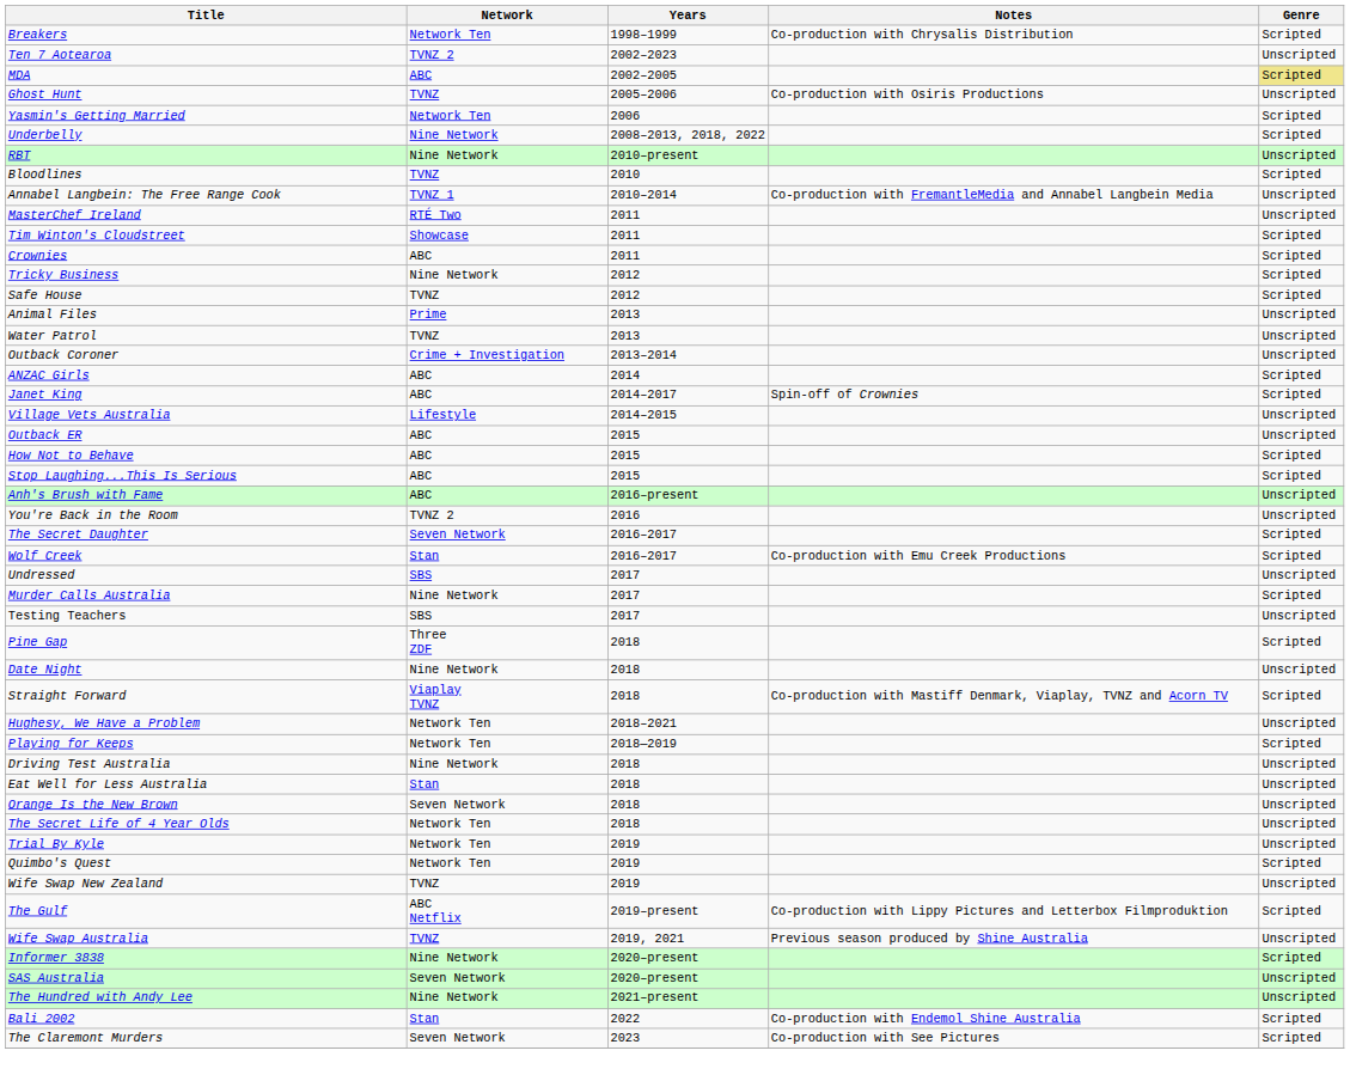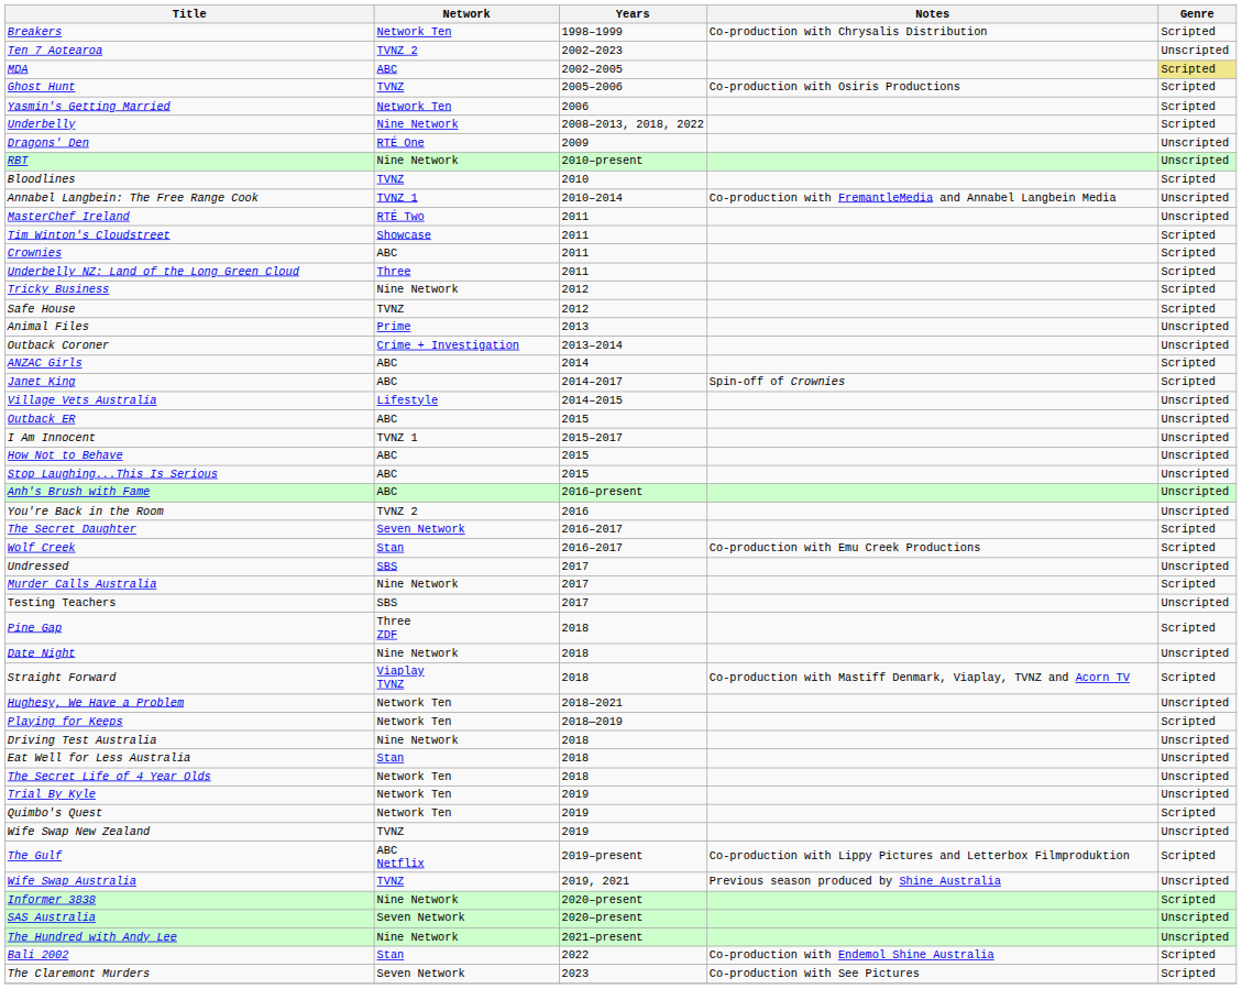 <table class="wikitable sortable">
 <tr>
 <th style="width:30%;">Title</th>
 <th style="width:15%;">Network</th>
 <th style="width:12%;">Years</th>
 <th>Notes</th>
 <th>Genre</th>
 </tr>
 <tr>
 <td><em><a href='#'>Breakers</a></em></td>
 <td><a href='#'>Network Ten</a></td>
 <td>1998–1999</td>
 <td>Co-production with Chrysalis Distribution</td>
 <td>Scripted</td>
 </tr>
 <tr>
 <td><em><a href='#'>Ten 7 Aotearoa</a></em></td>
 <td><a href='#'>TVNZ 2</a></td>
 <td>2002–2023</td>
 <td></td>
 <td>Unscripted</td>
 </tr>
 <tr>
 <td><em><a href='#'>MDA</a></em></td>
 <td><a href='#'>ABC</a></td>
 <td>2002–2005</td>
 <td></td>
 <td style="background: khaki;">Scripted</td>
 </tr>
 <tr>
 <td><em><a href='#'>Ghost Hunt</a></em></td>
 <td><a href='#'>TVNZ</a></td>
 <td>2005–2006</td>
 <td>Co-production with Osiris Productions</td>
-<td>Unscripted</td>
+<td>Scripted</td>
 </tr>
 <tr>
 <td><em><a href='#'>Yasmin's Getting Married</a></em></td>
 <td><a href='#'>Network Ten</a></td>
 <td>2006</td>
 <td></td>
 <td>Scripted</td>
 </tr>
 <tr>
 <td><em><a href='#'>Underbelly</a></em></td>
 <td><a href='#'>Nine Network</a></td>
 <td>2008–2013, 2018, 2022</td>
 <td></td>
 <td>Scripted</td>
+</tr>
+<tr>
+<td><em><a href='#'>Dragons' Den</a></em></td>
+<td><a href='#'>RTÉ One</a></td>
+<td>2009</td>
+<td></td>
+<td>Unscripted</td>
 </tr>
 <tr style="background: #CCFFCC;">
 <td><em><a href='#'>RBT</a></em></td>
 <td>Nine Network</td>
 <td>2010–present</td>
 <td></td>
 <td>Unscripted</td>
 </tr>
 <tr>
 <td><em>Bloodlines</em></td>
 <td><a href='#'>TVNZ</a></td>
 <td>2010</td>
 <td></td>
 <td>Scripted</td>
 </tr>
 <tr>
 <td><em>Annabel Langbein: The Free Range Cook</em></td>
 <td><a href='#'>TVNZ 1</a></td>
 <td>2010–2014</td>
 <td>Co-production with <a href='#'>FremantleMedia</a> and Annabel Langbein Media</td>
 <td>Unscripted</td>
 </tr>
 <tr>
 <td><em><a href='#'>MasterChef Ireland</a></em></td>
 <td><a href='#'>RTÉ Two</a></td>
 <td>2011</td>
 <td></td>
 <td>Unscripted</td>
 </tr>
 <tr>
 <td><em><a href='#'>Tim Winton's Cloudstreet</a></em></td>
 <td><a href='#'>Showcase</a></td>
 <td>2011</td>
 <td></td>
 <td>Scripted</td>
 </tr>
 <tr>
 <td><em><a href='#'>Crownies</a></em></td>
 <td>ABC</td>
 <td>2011</td>
 <td></td>
 <td>Scripted</td>
 </tr>
 <tr>
+<td><em><a href='#'>Underbelly NZ: Land of the Long Green Cloud</a></em></td>
+<td><a href='#'>Three</a></td>
+<td>2011</td>
+<td></td>
+<td>Scripted</td>
+</tr>
+<tr>
 <td><em><a href='#'>Tricky Business</a></em></td>
 <td>Nine Network</td>
 <td>2012</td>
 <td></td>
 <td>Scripted</td>
 </tr>
 <tr>
 <td><em>Safe House</em></td>
 <td>TVNZ</td>
 <td>2012</td>
 <td></td>
 <td>Scripted</td>
 </tr>
 <tr>
 <td><em>Animal Files</em></td>
 <td><a href='#'>Prime</a></td>
-<td>2013</td>
-<td></td>
-<td>Unscripted</td>
-</tr>
-<tr>
-<td><em>Water Patrol</em></td>
-<td>TVNZ</td>
 <td>2013</td>
 <td></td>
 <td>Unscripted</td>
 </tr>
 <tr>
 <td><em>Outback Coroner</em></td>
 <td><a href='#'>Crime + Investigation</a></td>
 <td>2013–2014</td>
 <td></td>
 <td>Unscripted</td>
 </tr>
 <tr>
 <td><em><a href='#'>ANZAC Girls</a></em></td>
 <td>ABC</td>
 <td>2014</td>
 <td></td>
 <td>Scripted</td>
 </tr>
 <tr>
 <td><em><a href='#'>Janet King</a></em></td>
 <td>ABC</td>
 <td>2014–2017</td>
 <td>Spin-off of <em>Crownies</em></td>
 <td>Scripted</td>
 </tr>
 <tr>
 <td><em><a href='#'>Village Vets Australia</a></em></td>
 <td><a href='#'>Lifestyle</a></td>
 <td>2014–2015</td>
 <td></td>
 <td>Unscripted</td>
 </tr>
 <tr>
 <td><em><a href='#'>Outback ER</a></em></td>
 <td>ABC</td>
 <td>2015</td>
 <td></td>
 <td>Unscripted</td>
 </tr>
 <tr>
+<td><em>I Am Innocent</em></td>
+<td>TVNZ 1</td>
+<td>2015–2017</td>
+<td></td>
+<td>Unscripted</td>
+</tr>
+<tr>
 <td><em><a href='#'>How Not to Behave</a></em></td>
 <td>ABC</td>
 <td>2015</td>
 <td></td>
-<td>Scripted</td>
+<td>Unscripted</td>
 </tr>
 <tr>
 <td><em><a href='#'>Stop Laughing...This Is Serious</a></em></td>
 <td>ABC</td>
 <td>2015</td>
 <td></td>
-<td>Scripted</td>
+<td>Unscripted</td>
 </tr>
 <tr style="background: #CCFFCC;">
 <td><em><a href='#'>Anh's Brush with Fame</a></em></td>
 <td>ABC</td>
 <td>2016–present</td>
 <td></td>
 <td>Unscripted</td>
 </tr>
 <tr>
 <td><em>You're Back in the Room</em></td>
 <td>TVNZ 2</td>
 <td>2016</td>
 <td></td>
 <td>Unscripted</td>
 </tr>
 <tr>
 <td><em><a href='#'>The Secret Daughter</a></em></td>
 <td><a href='#'>Seven Network</a></td>
 <td>2016–2017</td>
 <td></td>
 <td>Scripted</td>
 </tr>
 <tr>
 <td><em><a href='#'>Wolf Creek</a></em></td>
 <td><a href='#'>Stan</a></td>
 <td>2016–2017</td>
 <td>Co-production with Emu Creek Productions</td>
 <td>Scripted</td>
 </tr>
 <tr>
 <td><em>Undressed</em></td>
 <td><a href='#'>SBS</a></td>
 <td>2017</td>
 <td></td>
 <td>Unscripted</td>
 </tr>
 <tr>
 <td><em><a href='#'>Murder Calls Australia</a></em></td>
 <td>Nine Network</td>
 <td>2017</td>
 <td></td>
 <td>Scripted</td>
 </tr>
 <tr>
 <td>Testing Teachers</td>
 <td>SBS</td>
 <td>2017</td>
 <td></td>
 <td>Unscripted</td>
 </tr>
 <tr>
 <td><em><a href='#'>Pine Gap</a></em></td>
 <td>Three<br><a href='#'>ZDF</a></td>
 <td>2018</td>
 <td></td>
 <td>Scripted</td>
 </tr>
 <tr>
 <td><em><a href='#'>Date Night</a></em></td>
 <td>Nine Network</td>
 <td>2018</td>
 <td></td>
 <td>Unscripted</td>
 </tr>
 <tr>
 <td><em>Straight Forward</em></td>
 <td><a href='#'>Viaplay</a><br><a href='#'>TVNZ</a></td>
 <td>2018</td>
 <td>Co-production with Mastiff Denmark, Viaplay, TVNZ and <a href='#'>Acorn TV</a></td>
 <td>Scripted</td>
 </tr>
 <tr>
 <td><em><a href='#'>Hughesy, We Have a Problem</a></em></td>
 <td>Network Ten</td>
 <td>2018–2021</td>
 <td></td>
 <td>Unscripted</td>
 </tr>
 <tr>
 <td><em><a href='#'>Playing for Keeps</a></em></td>
 <td>Network Ten</td>
 <td>2018—2019</td>
 <td></td>
 <td>Scripted</td>
 </tr>
 <tr>
 <td><em>Driving Test Australia</em></td>
 <td>Nine Network</td>
 <td>2018</td>
 <td></td>
 <td>Unscripted</td>
 </tr>
 <tr>
 <td><em>Eat Well for Less Australia</em></td>
 <td><a href='#'>Stan</a></td>
 <td>2018</td>
 <td></td>
 <td>Unscripted</td>
 </tr>
 <tr>
-<td><em><a href='#'>Orange Is the New Brown</a></em></td>
-<td>Seven Network</td>
-<td>2018</td>
-<td></td>
-<td>Unscripted</td>
-</tr>
-<tr>
 <td><em><a href='#'>The Secret Life of 4 Year Olds</a></em></td>
 <td>Network Ten</td>
 <td>2018</td>
 <td></td>
 <td>Unscripted</td>
 </tr>
 <tr>
 <td><em><a href='#'>Trial By Kyle</a></em></td>
 <td>Network Ten</td>
 <td>2019</td>
 <td></td>
 <td>Unscripted</td>
 </tr>
 <tr>
 <td><em>Quimbo's Quest</em></td>
 <td>Network Ten</td>
 <td>2019</td>
 <td></td>
 <td>Scripted</td>
 </tr>
 <tr>
 <td><em>Wife Swap New Zealand </em></td>
 <td>TVNZ</td>
 <td>2019</td>
 <td></td>
 <td>Unscripted</td>
 </tr>
 <tr>
 <td><em><a href='#'>The Gulf</a></em></td>
 <td>ABC<br><a href='#'>Netflix</a></td>
 <td>2019–present</td>
 <td>Co-production with Lippy Pictures and Letterbox Filmproduktion</td>
 <td>Scripted</td>
 </tr>
 <tr>
 <td><em><a href='#'>Wife Swap Australia</a></em></td>
 <td><a href='#'>TVNZ</a></td>
 <td>2019, 2021</td>
 <td>Previous season produced by <a href='#'>Shine Australia</a></td>
 <td>Unscripted</td>
 </tr>
 <tr style="background: #CCFFCC;">
 <td><em><a href='#'>Informer 3838</a></em></td>
 <td>Nine Network</td>
 <td>2020–present</td>
 <td></td>
 <td>Scripted</td>
 </tr>
 <tr style="background: #CCFFCC;">
 <td><em><a href='#'>SAS Australia</a></em></td>
 <td>Seven Network</td>
 <td>2020–present</td>
 <td></td>
 <td>Unscripted</td>
 </tr>
 <tr style="background: #CCFFCC;">
 <td><em><a href='#'>The Hundred with Andy Lee</a></em></td>
 <td>Nine Network</td>
 <td>2021–present</td>
 <td></td>
 <td>Unscripted</td>
 </tr>
 <tr>
 <td><em><a href='#'>Bali 2002</a></em></td>
 <td><a href='#'>Stan</a></td>
 <td>2022</td>
 <td>Co-production with <a href='#'>Endemol Shine Australia</a></td>
 <td>Scripted</td>
 </tr>
 <tr>
 <td><em>The Claremont Murders</em></td>
 <td>Seven Network</td>
 <td>2023</td>
 <td>Co-production with See Pictures</td>
 <td>Scripted</td>
 </tr>
 <tr>
 </tr>
 </table>
